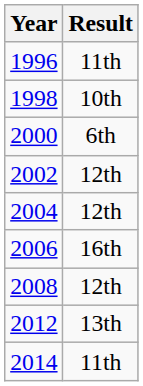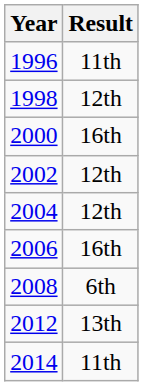 <table class="wikitable" style="text-align:center">
 <tr>
 <th>Year</th>
 <th>Result</th>
 </tr>
 <tr>
 <td><a href='#'>1996</a></td>
 <td>11th</td>
 </tr>
 <tr>
 <td><a href='#'>1998</a></td>
-<td>10th</td>
+<td>12th</td>
 </tr>
 <tr>
 <td><a href='#'>2000</a></td>
-<td>6th</td>
+<td>16th</td>
 </tr>
 <tr>
 <td><a href='#'>2002</a></td>
 <td>12th</td>
 </tr>
 <tr>
 <td><a href='#'>2004</a></td>
 <td>12th</td>
 </tr>
 <tr>
 <td><a href='#'>2006</a></td>
 <td>16th</td>
 </tr>
 <tr>
 <td><a href='#'>2008</a></td>
-<td>12th</td>
+<td>6th</td>
 </tr>
 <tr>
 <td><a href='#'>2012</a></td>
 <td>13th</td>
 </tr>
 <tr>
 <td><a href='#'>2014</a></td>
 <td>11th</td>
 </tr>
 </table>
